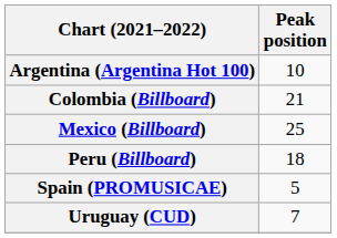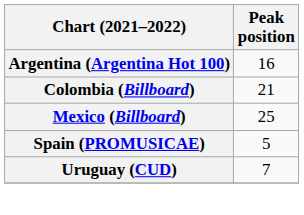 <table class="wikitable sortable plainrowheaders" style="text-align:center">
 <tr>
 <th scope="col">Chart (2021–2022)</th>
 <th scope="col">Peak<br>position</th>
 </tr>
 <tr>
 <th scope="row">Argentina (<a href='#'>Argentina Hot 100</a>)</th>
-<td style="text-align: center;">10</td>
+<td style="text-align: center;">16</td>
 </tr>
 <tr>
 <th scope="row">Colombia (<a href='#'><em>Billboard</em></a>)</th>
 <td style="text-align: center;">21</td>
 </tr>
 <tr>
 <th scope="row"><a href='#'>Mexico</a> (<a href='#'><em>Billboard</em></a>)</th>
 <td style="text-align: center;">25</td>
-</tr>
-<tr>
-<th scope="row">Peru (<a href='#'><em>Billboard</em></a>)</th>
-<td style="text-align: center;">18</td>
 </tr>
 <tr>
 <th scope="row">Spain (<a href='#'>PROMUSICAE</a>)</th>
 <td style="text-align: center;">5</td>
 </tr>
 <tr>
 <th scope="row">Uruguay (<a href='#'>CUD</a>)</th>
 <td style="text-align: center;">7</td>
 </tr>
 <tr>
 </tr>
 </table>
